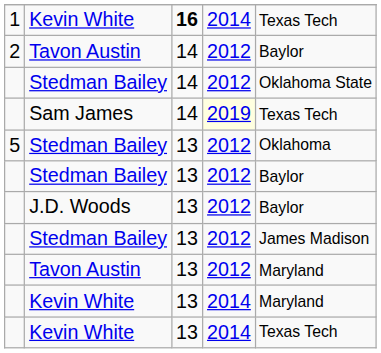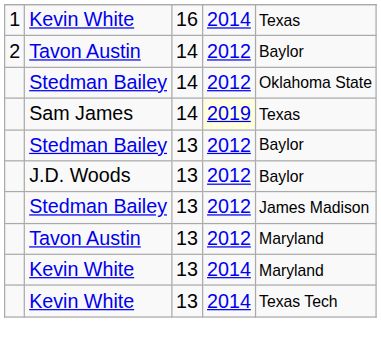 <table class="wikitable">
 <tr>
 </tr>
 <tr>
 <td>1</td>
 <td><a href='#'>Kevin White</a></td>
-<td><strong>16</strong></td>
+<td>16</td>
 <td><a href='#'>2014</a></td>
-<td style="font-size:80%;">Texas Tech</td>
+<td style="font-size:80%;">Texas</td>
 </tr>
 <tr>
 <td>2</td>
 <td><a href='#'>Tavon Austin</a></td>
 <td>14</td>
 <td><a href='#'>2012</a></td>
 <td style="font-size:80%;">Baylor</td>
 </tr>
 <tr>
 <td></td>
 <td><a href='#'>Stedman Bailey</a></td>
 <td>14</td>
 <td><a href='#'>2012</a></td>
 <td style="font-size:80%;">Oklahoma State</td>
 </tr>
 <tr>
 <td></td>
 <td>Sam James</td>
 <td>14</td>
 <td style="background: lightyellow;"><a href='#'>2019</a></td>
-<td style="font-size:80%;">Texas Tech</td>
-</tr>
-<tr>
-<td>5</td>
-<td><a href='#'>Stedman Bailey</a></td>
-<td>13</td>
-<td><a href='#'>2012</a></td>
-<td style="font-size:80%;">Oklahoma</td>
+<td style="font-size:80%;">Texas</td>
 </tr>
 <tr>
 <td></td>
 <td><a href='#'>Stedman Bailey</a></td>
 <td>13</td>
 <td><a href='#'>2012</a></td>
 <td style="font-size:80%;">Baylor</td>
 </tr>
 <tr>
 <td></td>
 <td>J.D. Woods</td>
 <td>13</td>
 <td><a href='#'>2012</a></td>
 <td style="font-size:80%;">Baylor</td>
 </tr>
 <tr>
 <td></td>
 <td><a href='#'>Stedman Bailey</a></td>
 <td>13</td>
 <td><a href='#'>2012</a></td>
 <td style="font-size:80%;">James Madison</td>
 </tr>
 <tr>
 <td></td>
 <td><a href='#'>Tavon Austin</a></td>
 <td>13</td>
 <td><a href='#'>2012</a></td>
 <td style="font-size:80%;">Maryland</td>
 </tr>
 <tr>
 <td></td>
 <td><a href='#'>Kevin White</a></td>
 <td>13</td>
 <td><a href='#'>2014</a></td>
 <td style="font-size:80%;">Maryland</td>
 </tr>
 <tr>
 <td></td>
 <td><a href='#'>Kevin White</a></td>
 <td>13</td>
 <td><a href='#'>2014</a></td>
 <td style="font-size:80%;">Texas Tech</td>
 </tr>
 </table>
